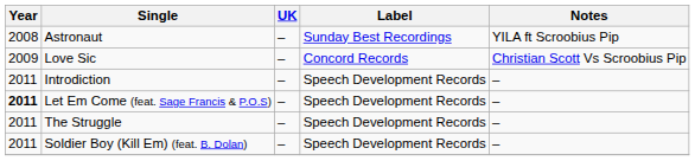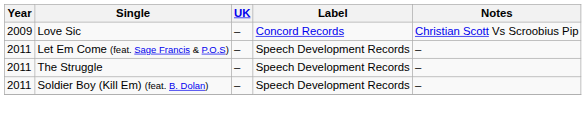 <table class="wikitable">
 <tr>
 <th>Year</th>
 <th>Single</th>
 <th><a href='#'>UK</a></th>
 <th>Label</th>
 <th>Notes</th>
-</tr>
-<tr>
-<td>2008</td>
-<td>Astronaut</td>
-<td>–</td>
-<td><a href='#'>Sunday Best Recordings</a></td>
-<td>YILA ft Scroobius Pip</td>
 </tr>
 <tr>
 <td>2009</td>
 <td>Love Sic</td>
 <td>–</td>
 <td><a href='#'>Concord Records</a></td>
 <td><a href='#'>Christian Scott</a> Vs Scroobius Pip</td>
 </tr>
 <tr>
 <td>2011</td>
-<td>Introdiction</td>
-<td>–</td>
-<td>Speech Development Records</td>
-<td>–</td>
-</tr>
-<tr>
-<td><strong>2011</strong></td>
 <td>Let Em Come <small>(feat. <a href='#'>Sage Francis</a> & <a href='#'>P.O.S</a>)</small></td>
 <td>–</td>
 <td>Speech Development Records</td>
 <td>–</td>
 </tr>
 <tr>
 <td>2011</td>
 <td>The Struggle</td>
 <td>–</td>
 <td>Speech Development Records</td>
 <td>–</td>
 </tr>
 <tr>
 <td>2011</td>
 <td>Soldier Boy (Kill Em) <small>(feat. <a href='#'>B. Dolan</a>)</small></td>
 <td>–</td>
 <td>Speech Development Records</td>
 <td>–</td>
 </tr>
 <tr>
 </tr>
 </table>
